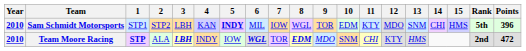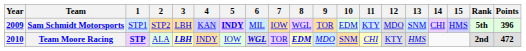 <table class="wikitable" style="text-align:center; font-size:85%">
 <tr>
 <th>Year</th>
 <th>Team</th>
 <th>1</th>
 <th>2</th>
 <th>3</th>
 <th>4</th>
 <th>5</th>
 <th>6</th>
 <th>7</th>
 <th>8</th>
 <th>9</th>
 <th>10</th>
 <th>11</th>
 <th>12</th>
 <th>13</th>
 <th>14</th>
 <th>15</th>
 <th>Rank</th>
 <th>Points</th>
 </tr>
 <tr>
-<th><a href='#'>2010</a></th>
+<th><a href='#'>2009</a></th>
 <th nowrap><a href='#'>Sam Schmidt Motorsports</a></th>
 <td style="background:#CFEAFF;"><a href='#'>STP1</a><br></td>
 <td style="background:#FFDF9F;"><a href='#'>STP2</a><br></td>
 <td style="background:#FFDF9F;"><a href='#'>LBH</a><br></td>
 <td style="background:#CFCFFF;"><a href='#'>KAN</a><br></td>
 <td style="background:#EFCFFF;"><strong><a href='#'>INDY</a><br></strong></td>
 <td style="background:#CFEAFF;"><a href='#'>MIL</a><br></td>
 <td style="background:#FFDF9F;"><a href='#'>IOW</a><br></td>
 <td style="background:#EFCFFF;"><a href='#'>WGL</a><br></td>
 <td style="background:#FFDF9F;"><a href='#'>TOR</a><br></td>
 <td style="background:#DFFFDF;"><a href='#'>EDM</a><br></td>
 <td style="background:#CFEAFF;"><a href='#'>KTY</a><br></td>
 <td style="background:#DFDFDF;"><a href='#'>MDO</a><br></td>
 <td style="background:#CFEAFF;"><a href='#'>SNM</a><br></td>
 <td style="background:#EFCFFF;"><a href='#'>CHI</a><br></td>
 <td style="background:#CFCFFF;"><a href='#'>HMS</a><br></td>
 <th style="background:#DFFFDF;">5th</th>
 <th style="background:#DFFFDF;">396</th>
 </tr>
 <tr>
 <th><a href='#'>2010</a></th>
 <th nowrap><a href='#'>Team Moore Racing</a></th>
 <td style="background:#EFCFFF;"><strong><a href='#'>STP</a></strong><br></td>
 <td style="background:#DFFFDF;"><a href='#'>ALA</a><br></td>
 <td style="background:#FFFFBF;"><strong><em><a href='#'>LBH</a></em></strong><br></td>
 <td style="background:#FFDF9F;"><a href='#'>INDY</a><br></td>
 <td style="background:#DFFFDF;"><a href='#'>IOW</a><br></td>
 <td style="background:#DFDFDF;"><strong><em><a href='#'>WGL</a></em></strong><br></td>
 <td style="background:#EFCFFF;"><a href='#'>TOR</a><br></td>
 <td style="background:#FFFFBF;"><strong><em><a href='#'>EDM</a></em></strong><br></td>
 <td style="background:#CFEAFF;"><em><a href='#'>MDO</a></em><br></td>
 <td style="background:#FFDF9F;"><a href='#'>SNM</a><br></td>
 <td style="background:#FFFFBF;"><em><a href='#'>CHI</a></em><br></td>
 <td style="background:#DFDFDF;"><a href='#'>KTY</a><br></td>
 <td style="background:#DFDFDF;"><em><a href='#'>HMS</a></em><br></td>
 <td colspan=2></td>
 <th style="background:#DFDFDF;">2nd</th>
 <th style="background:#DFDFDF;">472</th>
 </tr>
 </table>
